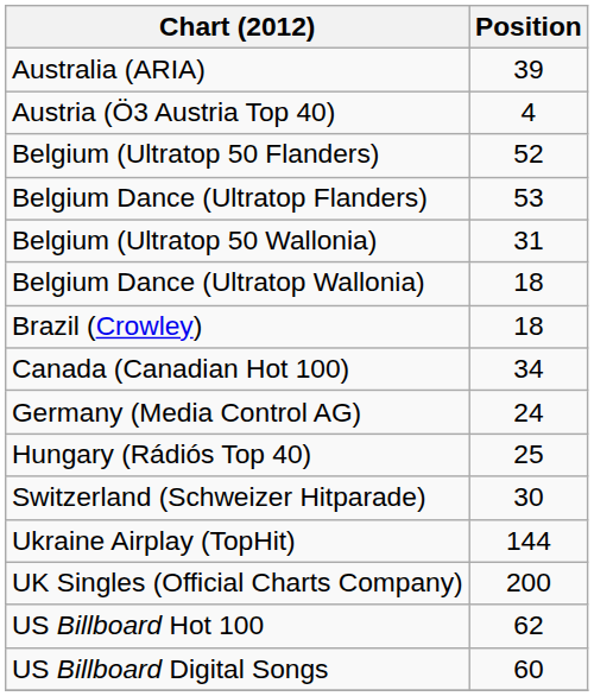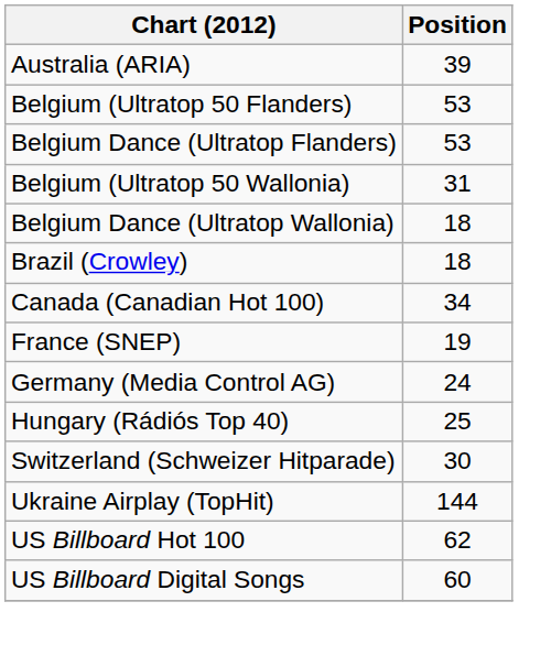 <table class="wikitable">
 <tr>
 <th scope="col">Chart (2012)</th>
 <th scope="col">Position</th>
 </tr>
 <tr>
 <td>Australia (ARIA)</td>
 <td style="text-align:center;">39</td>
 </tr>
 <tr>
-<td>Austria (Ö3 Austria Top 40)</td>
-<td style="text-align:center;">4</td>
-</tr>
-<tr>
 <td>Belgium (Ultratop 50 Flanders)</td>
-<td style="text-align:center;">52</td>
+<td style="text-align:center;">53</td>
 </tr>
 <tr>
 <td>Belgium Dance (Ultratop Flanders)</td>
 <td style="text-align:center;">53</td>
 </tr>
 <tr>
 <td>Belgium (Ultratop 50 Wallonia)</td>
 <td style="text-align:center;">31</td>
 </tr>
 <tr>
 <td>Belgium Dance (Ultratop Wallonia)</td>
 <td style="text-align:center;">18</td>
 </tr>
 <tr>
 <td>Brazil (<a href='#'>Crowley</a>)</td>
 <td style="text-align:center;">18</td>
 </tr>
 <tr>
 <td>Canada (Canadian Hot 100)</td>
 <td style="text-align:center;">34</td>
 </tr>
 <tr>
+<td>France (SNEP)</td>
+<td style="text-align:center;">19</td>
+</tr>
+<tr>
 <td>Germany (Media Control AG)</td>
 <td style="text-align:center;">24</td>
 </tr>
 <tr>
 <td>Hungary (Rádiós Top 40)</td>
 <td style="text-align:center;">25</td>
 </tr>
 <tr>
 <td>Switzerland (Schweizer Hitparade)</td>
 <td style="text-align:center;">30</td>
 </tr>
 <tr>
 <td>Ukraine Airplay (TopHit)</td>
 <td style="text-align:center;">144</td>
 </tr>
 <tr>
-<td>UK Singles (Official Charts Company)</td>
-<td style="text-align:center;">200</td>
-</tr>
-<tr>
 <td>US <em>Billboard</em> Hot 100</td>
 <td style="text-align:center;">62</td>
 </tr>
 <tr>
 <td>US <em>Billboard</em> Digital Songs</td>
 <td style="text-align:center;">60</td>
 </tr>
 <tr>
 </tr>
 </table>
